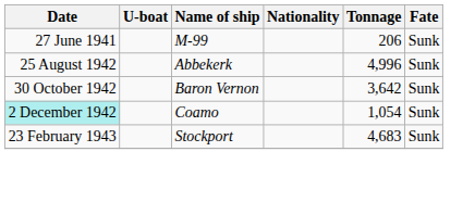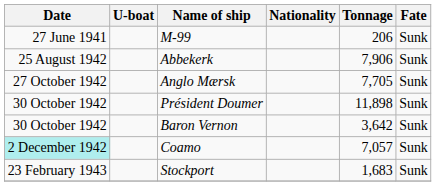 <table class="wikitable sortable">
 <tr>
 <th>Date</th>
 <th>U-boat</th>
 <th>Name of ship</th>
 <th>Nationality</th>
 <th>Tonnage</th>
 <th>Fate</th>
 </tr>
 <tr>
 <td align="right">27 June 1941</td>
 <td align="center"></td>
 <td><em>M-99</em></td>
 <td></td>
 <td align="right">206</td>
 <td>Sunk</td>
 </tr>
 <tr>
 <td align="right">25 August 1942</td>
 <td align="center"></td>
 <td><em>Abbekerk</em></td>
 <td></td>
-<td align="right">4,996</td>
+<td align="right">7,906</td>
+<td>Sunk</td>
+</tr>
+<tr>
+<td align="right">27 October 1942</td>
+<td align="center"></td>
+<td><em>Anglo Mærsk</em></td>
+<td></td>
+<td align="right">7,705</td>
+<td>Sunk</td>
+</tr>
+<tr>
+<td align="right">30 October 1942</td>
+<td align="center"></td>
+<td><em>Président Doumer</em></td>
+<td></td>
+<td align="right">11,898</td>
 <td>Sunk</td>
 </tr>
 <tr>
 <td align="right">30 October 1942</td>
 <td align="center"></td>
 <td><em>Baron Vernon</em></td>
 <td></td>
 <td align="right">3,642</td>
 <td>Sunk</td>
 </tr>
 <tr>
 <td align="right" style="background: paleturquoise;">2 December 1942</td>
 <td align="center"></td>
 <td><em>Coamo</em></td>
 <td></td>
-<td align="right">1,054</td>
+<td align="right">7,057</td>
 <td>Sunk</td>
 </tr>
 <tr>
 <td align="right">23 February 1943</td>
 <td align="center"></td>
 <td><em>Stockport</em></td>
 <td></td>
-<td align="right">4,683</td>
+<td align="right">1,683</td>
 <td>Sunk</td>
 </tr>
 <tr>
 </tr>
 </table>
